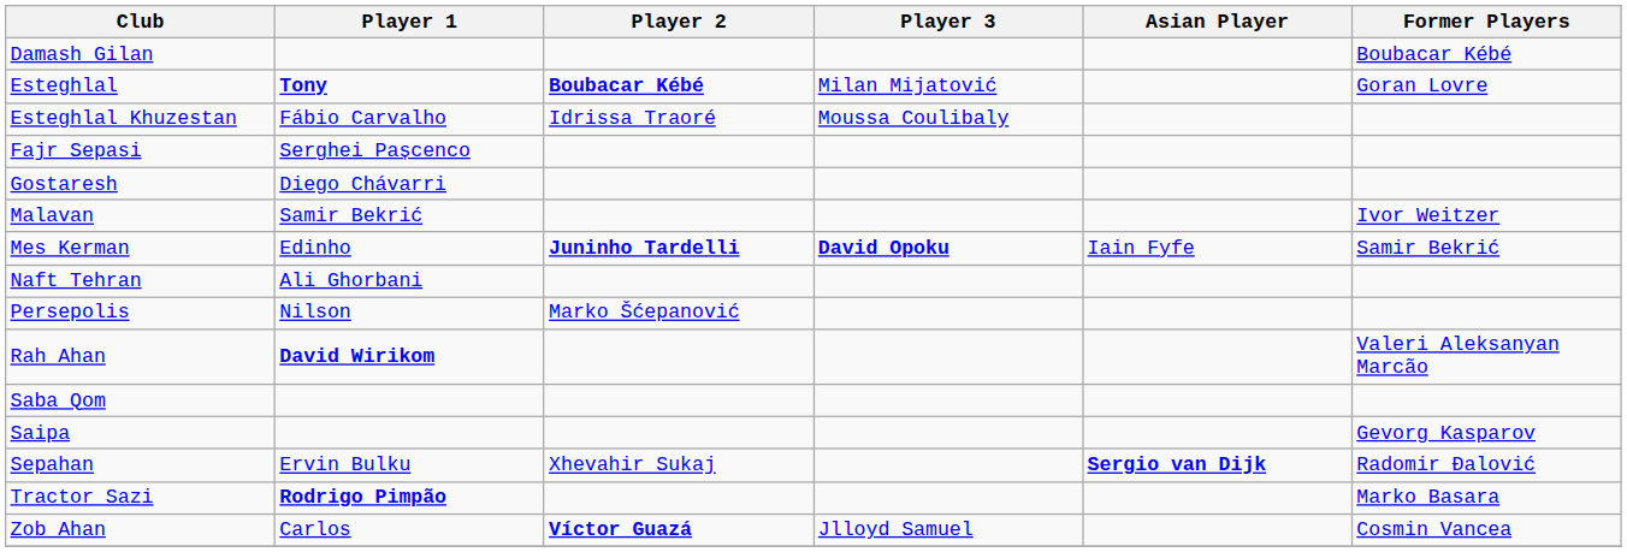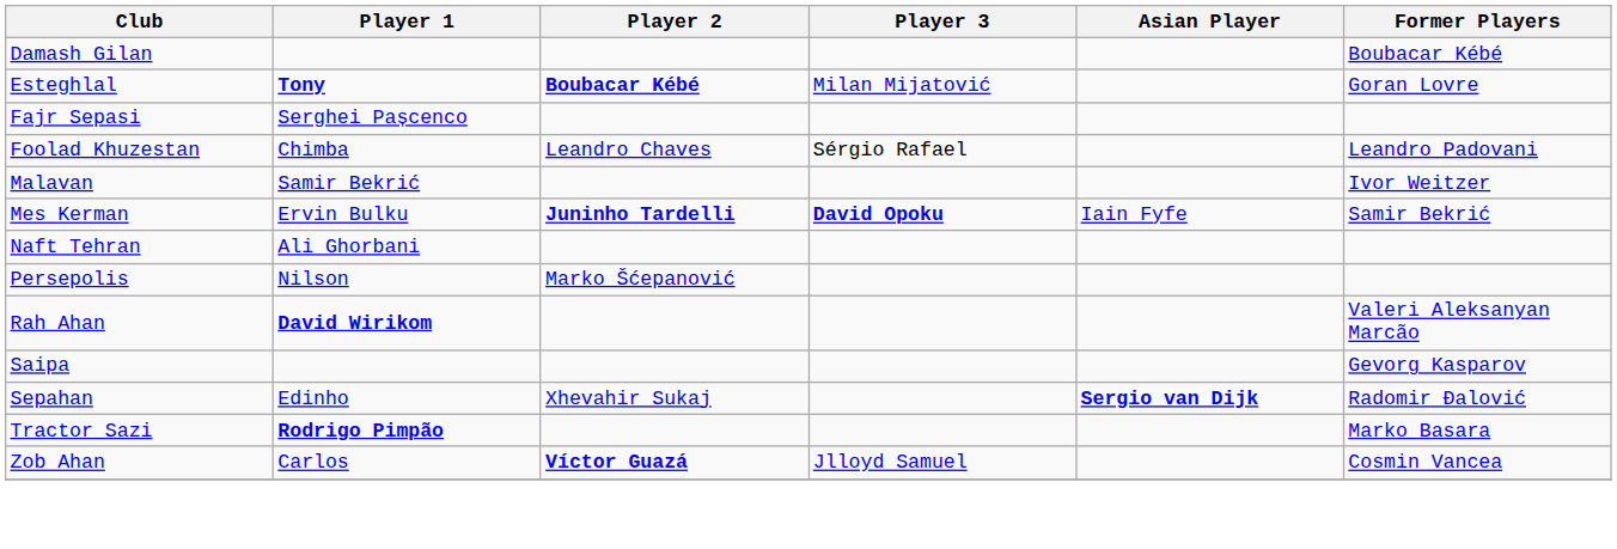 <table class="wikitable">
 <tr>
 <th width="170">Club</th>
 <th width="170">Player 1</th>
 <th width="170">Player 2</th>
 <th width="170">Player 3</th>
 <th width="170">Asian Player</th>
 <th width="170">Former Players</th>
 </tr>
 <tr>
 <td><a href='#'>Damash Gilan</a></td>
 <td></td>
 <td></td>
 <td></td>
 <td></td>
 <td> <a href='#'>Boubacar Kébé</a></td>
 </tr>
 <tr>
 <td><a href='#'>Esteghlal</a></td>
 <td> <strong><a href='#'>Tony</a></strong></td>
 <td> <strong><a href='#'>Boubacar Kébé</a></strong></td>
 <td> <a href='#'>Milan Mijatović</a></td>
 <td></td>
 <td> <a href='#'>Goran Lovre</a></td>
 </tr>
 <tr>
-<td><a href='#'>Esteghlal Khuzestan</a></td>
-<td> <a href='#'>Fábio Carvalho</a></td>
-<td> <a href='#'>Idrissa Traoré</a></td>
-<td> <a href='#'>Moussa Coulibaly</a></td>
-<td></td>
-<td></td>
-</tr>
-<tr>
 <td><a href='#'>Fajr Sepasi</a></td>
 <td> <a href='#'>Serghei Pașcenco</a></td>
 <td></td>
 <td></td>
 <td></td>
 <td></td>
 </tr>
 <tr>
-<td><a href='#'>Gostaresh</a></td>
-<td> <a href='#'>Diego Chávarri</a></td>
+<td><a href='#'>Foolad Khuzestan</a></td>
+<td> <a href='#'>Chimba</a></td>
+<td> <a href='#'>Leandro Chaves</a></td>
+<td> Sérgio Rafael</td>
 <td></td>
-<td></td>
-<td></td>
-<td></td>
+<td> <a href='#'>Leandro Padovani</a></td>
 </tr>
 <tr>
 <td><a href='#'>Malavan</a></td>
 <td> <a href='#'>Samir Bekrić</a></td>
 <td></td>
 <td></td>
 <td></td>
 <td> <a href='#'>Ivor Weitzer</a></td>
 </tr>
 <tr>
 <td><a href='#'>Mes Kerman</a></td>
-<td> <a href='#'>Edinho</a></td>
+<td> <a href='#'>Ervin Bulku</a></td>
 <td> <strong><a href='#'>Juninho Tardelli</a></strong></td>
 <td> <strong><a href='#'>David Opoku</a></strong></td>
 <td> <a href='#'>Iain Fyfe</a></td>
 <td> <a href='#'>Samir Bekrić</a></td>
 </tr>
 <tr>
 <td><a href='#'>Naft Tehran</a></td>
 <td> <a href='#'>Ali Ghorbani</a></td>
 <td></td>
 <td></td>
 <td></td>
 <td></td>
 </tr>
 <tr>
 <td><a href='#'>Persepolis</a></td>
 <td> <a href='#'>Nilson</a></td>
 <td> <a href='#'>Marko Šćepanović</a></td>
 <td></td>
 <td></td>
 <td></td>
 </tr>
 <tr>
 <td><a href='#'>Rah Ahan</a></td>
 <td> <strong><a href='#'>David Wirikom</a></strong></td>
 <td></td>
 <td></td>
 <td></td>
 <td> <a href='#'>Valeri Aleksanyan</a> <br>  <a href='#'>Marcão</a></td>
 </tr>
 <tr>
-<td><a href='#'>Saba Qom</a></td>
-<td></td>
-<td></td>
-<td></td>
-<td></td>
-<td></td>
-</tr>
-<tr>
 <td><a href='#'>Saipa</a></td>
 <td></td>
 <td></td>
 <td></td>
 <td></td>
 <td> <a href='#'>Gevorg Kasparov</a></td>
 </tr>
 <tr>
 <td><a href='#'>Sepahan</a></td>
-<td> <a href='#'>Ervin Bulku</a></td>
+<td> <a href='#'>Edinho</a></td>
 <td> <a href='#'>Xhevahir Sukaj</a></td>
 <td></td>
 <td> <strong><a href='#'>Sergio van Dijk</a></strong></td>
 <td> <a href='#'>Radomir Đalović</a></td>
 </tr>
 <tr>
 <td><a href='#'>Tractor Sazi</a></td>
 <td> <strong><a href='#'>Rodrigo Pimpão</a></strong></td>
 <td></td>
 <td></td>
 <td></td>
 <td> <a href='#'>Marko Basara</a></td>
 </tr>
 <tr>
 <td><a href='#'>Zob Ahan</a></td>
 <td> <a href='#'>Carlos</a></td>
 <td> <strong><a href='#'>Víctor Guazá</a></strong></td>
 <td> <a href='#'>Jlloyd Samuel</a></td>
 <td></td>
 <td> <a href='#'>Cosmin Vancea</a></td>
 </tr>
 <tr>
 </tr>
 </table>
